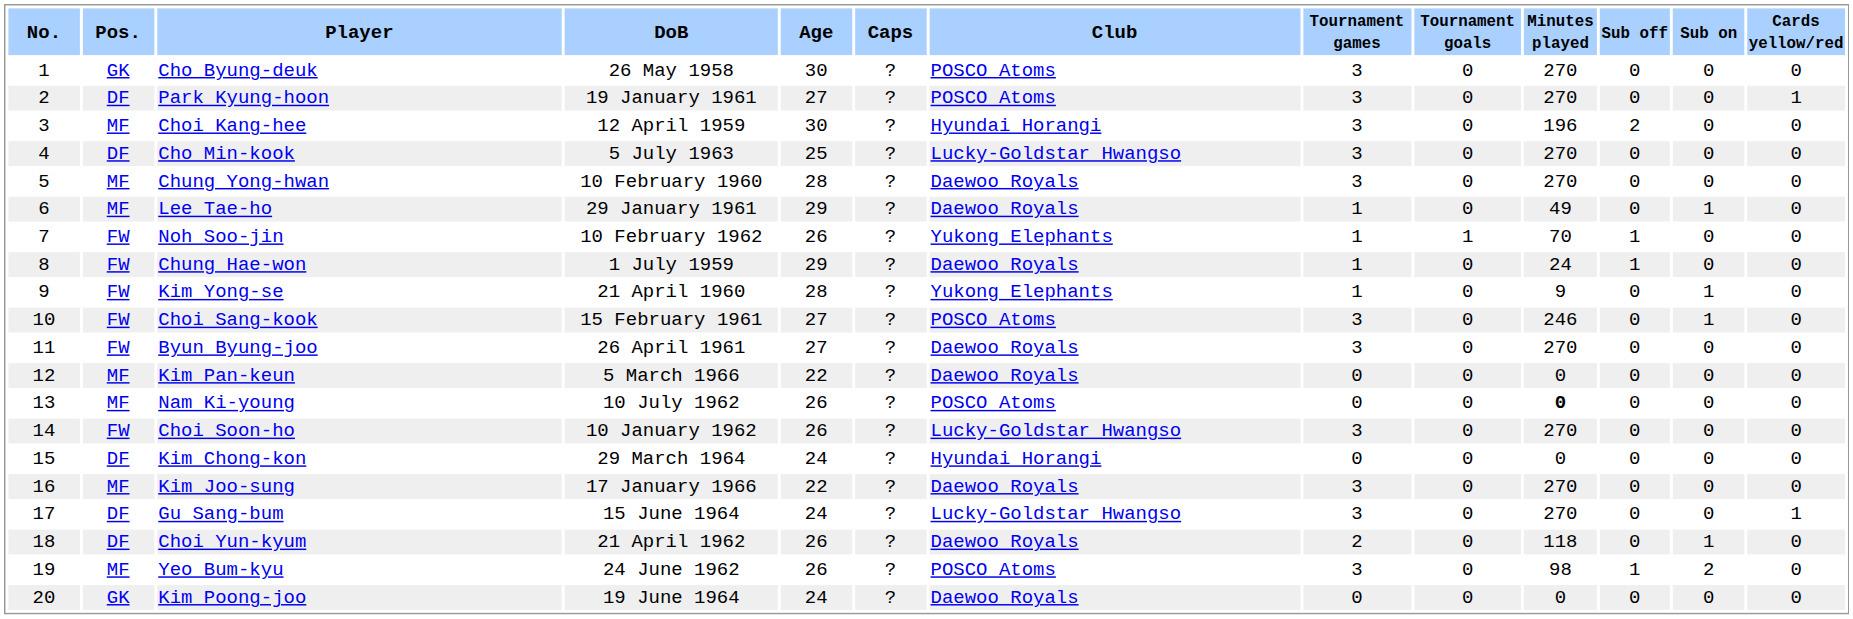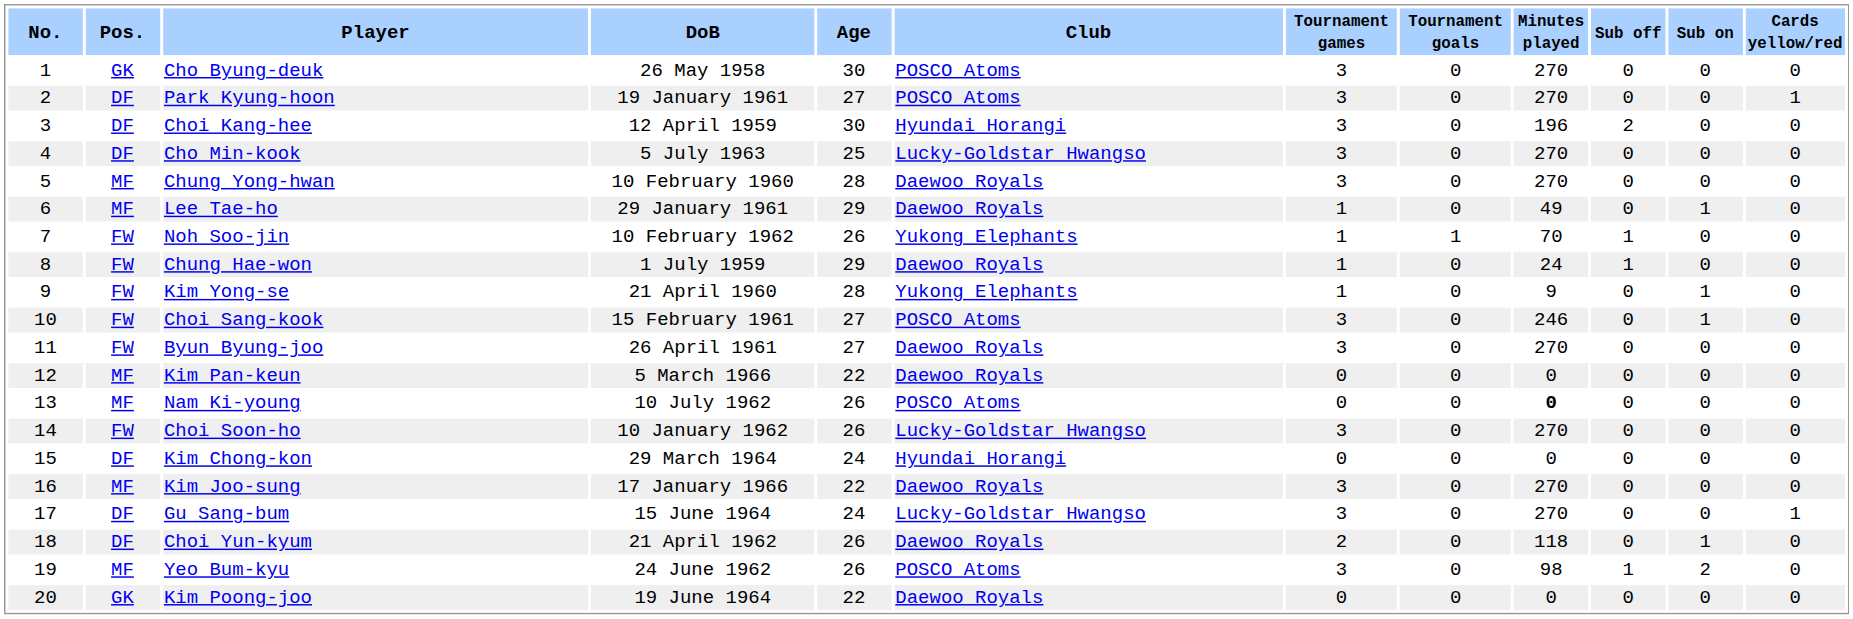 <table border="0" width="100%" style="border: 1px solid #999; background-color:#FFFFFF; text-align:center">
 <tr align="center" bgcolor="#AAD0FF">
 <th width=4%>No.</th>
 <th width=4%>Pos.</th>
 <th width=23%>Player</th>
 <th width=12%>DoB</th>
 <th width=4%>Age</th>
-<th width=4%>Caps</th>
 <th width=21%>Club</th>
 <th width=6%><small>Tournament<br>games</small></th>
 <th width=6%><small>Tournament<br>goals</small></th>
 <th width=4%><small>Minutes<br>played</small></th>
 <th width=4%><small>Sub off</small></th>
 <th width=4%><small>Sub on</small></th>
 <th width=4%><small>Cards<br>yellow/red</small></th>
 </tr>
 <tr>
 <td>1</td>
 <td><a href='#'>GK</a></td>
 <td align="left"><a href='#'>Cho Byung-deuk</a></td>
 <td>26 May 1958</td>
 <td>30</td>
-<td>?</td>
 <td align="left"> <a href='#'>POSCO Atoms</a></td>
 <td>3</td>
 <td>0</td>
 <td>270</td>
 <td>0</td>
 <td>0</td>
 <td>0</td>
 </tr>
 <tr bgcolor="#EFEFEF">
 <td>2</td>
 <td><a href='#'>DF</a></td>
 <td align="left"><a href='#'>Park Kyung-hoon</a></td>
 <td>19 January 1961</td>
 <td>27</td>
-<td>?</td>
 <td align="left"> <a href='#'>POSCO Atoms</a></td>
 <td>3</td>
 <td>0</td>
 <td>270</td>
 <td>0</td>
 <td>0</td>
 <td>1</td>
 </tr>
 <tr>
 <td>3</td>
-<td><a href='#'>MF</a></td>
+<td><a href='#'>DF</a></td>
 <td align="left"><a href='#'>Choi Kang-hee</a></td>
 <td>12 April 1959</td>
 <td>30</td>
-<td>?</td>
 <td align="left"> <a href='#'>Hyundai Horangi</a></td>
 <td>3</td>
 <td>0</td>
 <td>196</td>
 <td>2</td>
 <td>0</td>
 <td>0</td>
 </tr>
 <tr bgcolor="#EFEFEF">
 <td>4</td>
 <td><a href='#'>DF</a></td>
 <td align="left"><a href='#'>Cho Min-kook</a></td>
 <td>5 July 1963</td>
 <td>25</td>
-<td>?</td>
 <td align="left"> <a href='#'>Lucky-Goldstar Hwangso</a></td>
 <td>3</td>
 <td>0</td>
 <td>270</td>
 <td>0</td>
 <td>0</td>
 <td>0</td>
 </tr>
 <tr>
 <td>5</td>
 <td><a href='#'>MF</a></td>
 <td align="left"><a href='#'>Chung Yong-hwan</a></td>
 <td>10 February 1960</td>
 <td>28</td>
-<td>?</td>
 <td align="left"> <a href='#'>Daewoo Royals</a></td>
 <td>3</td>
 <td>0</td>
 <td>270</td>
 <td>0</td>
 <td>0</td>
 <td>0</td>
 </tr>
 <tr bgcolor="#EFEFEF">
 <td>6</td>
 <td><a href='#'>MF</a></td>
 <td align="left"><a href='#'>Lee Tae-ho</a></td>
 <td>29 January 1961</td>
 <td>29</td>
-<td>?</td>
 <td align="left"> <a href='#'>Daewoo Royals</a></td>
 <td>1</td>
 <td>0</td>
 <td>49</td>
 <td>0</td>
 <td>1</td>
 <td>0</td>
 </tr>
 <tr>
 <td>7</td>
 <td><a href='#'>FW</a></td>
 <td align="left"><a href='#'>Noh Soo-jin</a></td>
 <td>10 February 1962</td>
 <td>26</td>
-<td>?</td>
 <td align="left"> <a href='#'>Yukong Elephants</a></td>
 <td>1</td>
 <td>1</td>
 <td>70</td>
 <td>1</td>
 <td>0</td>
 <td>0</td>
 </tr>
 <tr bgcolor="#EFEFEF">
 <td>8</td>
 <td><a href='#'>FW</a></td>
 <td align="left"><a href='#'>Chung Hae-won</a></td>
 <td>1 July 1959</td>
 <td>29</td>
-<td>?</td>
 <td align="left"> <a href='#'>Daewoo Royals</a></td>
 <td>1</td>
 <td>0</td>
 <td>24</td>
 <td>1</td>
 <td>0</td>
 <td>0</td>
 </tr>
 <tr>
 <td>9</td>
 <td><a href='#'>FW</a></td>
 <td align="left"><a href='#'>Kim Yong-se</a></td>
 <td>21 April 1960</td>
 <td>28</td>
-<td>?</td>
 <td align="left"> <a href='#'>Yukong Elephants</a></td>
 <td>1</td>
 <td>0</td>
 <td>9</td>
 <td>0</td>
 <td>1</td>
 <td>0</td>
 </tr>
 <tr bgcolor="#EFEFEF">
 <td>10</td>
 <td><a href='#'>FW</a></td>
 <td align="left"><a href='#'>Choi Sang-kook</a></td>
 <td>15 February 1961</td>
 <td>27</td>
-<td>?</td>
 <td align="left"> <a href='#'>POSCO Atoms</a></td>
 <td>3</td>
 <td>0</td>
 <td>246</td>
 <td>0</td>
 <td>1</td>
 <td>0</td>
 </tr>
 <tr>
 <td>11</td>
 <td><a href='#'>FW</a></td>
 <td align="left"><a href='#'>Byun Byung-joo</a></td>
 <td>26 April 1961</td>
 <td>27</td>
-<td>?</td>
 <td align="left"> <a href='#'>Daewoo Royals</a></td>
 <td>3</td>
 <td>0</td>
 <td>270</td>
 <td>0</td>
 <td>0</td>
 <td>0</td>
 </tr>
 <tr bgcolor="#EFEFEF">
 <td>12</td>
 <td><a href='#'>MF</a></td>
 <td align="left"><a href='#'>Kim Pan-keun</a></td>
 <td>5 March 1966</td>
 <td>22</td>
-<td>?</td>
 <td align="left"> <a href='#'>Daewoo Royals</a></td>
 <td>0</td>
 <td>0</td>
 <td>0</td>
 <td>0</td>
 <td>0</td>
 <td>0</td>
 </tr>
 <tr>
 <td>13</td>
 <td><a href='#'>MF</a></td>
 <td align="left"><a href='#'>Nam Ki-young</a></td>
 <td>10 July 1962</td>
 <td>26</td>
-<td>?</td>
 <td align="left"> <a href='#'>POSCO Atoms</a></td>
 <td>0</td>
 <td>0</td>
 <td><strong>0</strong></td>
 <td>0</td>
 <td>0</td>
 <td>0</td>
 </tr>
 <tr bgcolor="#EFEFEF">
 <td>14</td>
 <td><a href='#'>FW</a></td>
 <td align="left"><a href='#'>Choi Soon-ho</a></td>
 <td>10 January 1962</td>
 <td>26</td>
-<td>?</td>
 <td align="left"> <a href='#'>Lucky-Goldstar Hwangso</a></td>
 <td>3</td>
 <td>0</td>
 <td>270</td>
 <td>0</td>
 <td>0</td>
 <td>0</td>
 </tr>
 <tr>
 <td>15</td>
 <td><a href='#'>DF</a></td>
 <td align="left"><a href='#'>Kim Chong-kon</a></td>
 <td>29 March 1964</td>
 <td>24</td>
-<td>?</td>
 <td align="left"> <a href='#'>Hyundai Horangi</a></td>
 <td>0</td>
 <td>0</td>
 <td>0</td>
 <td>0</td>
 <td>0</td>
 <td>0</td>
 </tr>
 <tr bgcolor="#EFEFEF">
 <td>16</td>
 <td><a href='#'>MF</a></td>
 <td align="left"><a href='#'>Kim Joo-sung</a></td>
 <td>17 January 1966</td>
 <td>22</td>
-<td>?</td>
 <td align="left"> <a href='#'>Daewoo Royals</a></td>
 <td>3</td>
 <td>0</td>
 <td>270</td>
 <td>0</td>
 <td>0</td>
 <td>0</td>
 </tr>
 <tr>
 <td>17</td>
 <td><a href='#'>DF</a></td>
 <td align="left"><a href='#'>Gu Sang-bum</a></td>
 <td>15 June 1964</td>
 <td>24</td>
-<td>?</td>
 <td align="left"> <a href='#'>Lucky-Goldstar Hwangso</a></td>
 <td>3</td>
 <td>0</td>
 <td>270</td>
 <td>0</td>
 <td>0</td>
 <td>1</td>
 </tr>
 <tr bgcolor="#EFEFEF">
 <td>18</td>
 <td><a href='#'>DF</a></td>
 <td align="left"><a href='#'>Choi Yun-kyum</a></td>
 <td>21 April 1962</td>
 <td>26</td>
-<td>?</td>
 <td align="left"> <a href='#'>Daewoo Royals</a></td>
 <td>2</td>
 <td>0</td>
 <td>118</td>
 <td>0</td>
 <td>1</td>
 <td>0</td>
 </tr>
 <tr>
 <td>19</td>
 <td><a href='#'>MF</a></td>
 <td align="left"><a href='#'>Yeo Bum-kyu</a></td>
 <td>24 June 1962</td>
 <td>26</td>
-<td>?</td>
 <td align="left"> <a href='#'>POSCO Atoms</a></td>
 <td>3</td>
 <td>0</td>
 <td>98</td>
 <td>1</td>
 <td>2</td>
 <td>0</td>
 </tr>
 <tr bgcolor="#EFEFEF">
 <td>20</td>
 <td><a href='#'>GK</a></td>
 <td align="left"><a href='#'>Kim Poong-joo</a></td>
 <td>19 June 1964</td>
-<td>24</td>
-<td>?</td>
+<td>22</td>
 <td align="left"> <a href='#'>Daewoo Royals</a></td>
 <td>0</td>
 <td>0</td>
 <td>0</td>
 <td>0</td>
 <td>0</td>
 <td>0</td>
 </tr>
 </table>
